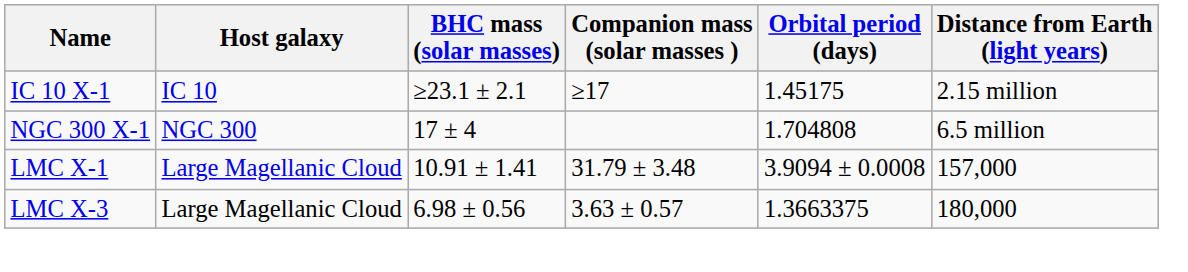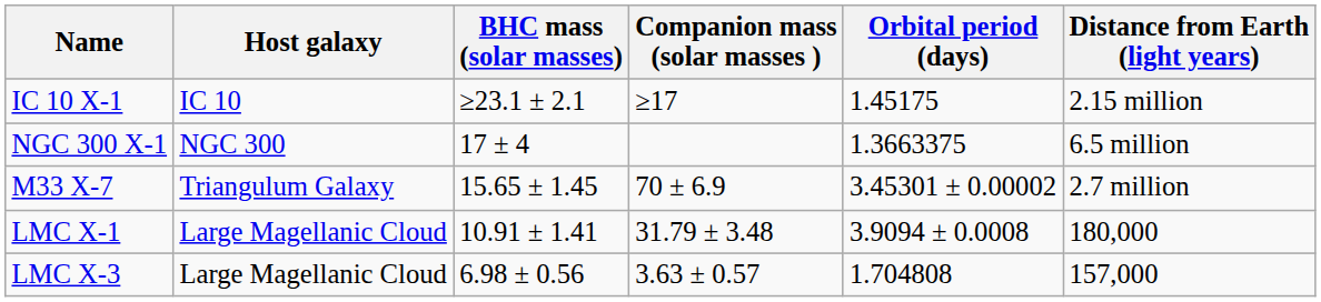 <table class="wikitable sortable">
 <tr>
 <th>Name</th>
 <th>Host galaxy</th>
 <th><a href='#'>BHC</a> mass<br>(<a href='#'>solar masses</a>)</th>
 <th>Companion mass<br>(solar masses )</th>
 <th><a href='#'>Orbital period</a><br>(days)</th>
 <th>Distance from Earth<br>(<a href='#'>light years</a>)</th>
 </tr>
 <tr>
 <td><a href='#'>IC 10 X-1</a></td>
 <td><a href='#'>IC 10</a></td>
 <td>≥23.1 ± 2.1</td>
 <td>≥17</td>
 <td>1.45175</td>
 <td>2.15 million</td>
 </tr>
 <tr>
 <td><a href='#'>NGC 300 X-1</a></td>
 <td><a href='#'>NGC 300</a></td>
 <td>17 ± 4</td>
 <td></td>
-<td>1.704808</td>
+<td>1.3663375</td>
 <td>6.5 million</td>
+</tr>
+<tr>
+<td><a href='#'>M33 X-7</a></td>
+<td><a href='#'>Triangulum Galaxy</a></td>
+<td>15.65 ± 1.45</td>
+<td>70 ± 6.9</td>
+<td>3.45301 ± 0.00002</td>
+<td>2.7 million</td>
 </tr>
 <tr>
 <td><a href='#'>LMC X-1</a></td>
 <td><a href='#'>Large Magellanic Cloud</a></td>
 <td>10.91 ± 1.41</td>
 <td>31.79 ± 3.48</td>
 <td>3.9094 ± 0.0008</td>
-<td>157,000</td>
+<td>180,000</td>
 </tr>
 <tr>
 <td><a href='#'>LMC X-3</a></td>
 <td>Large Magellanic Cloud</td>
 <td>6.98 ± 0.56</td>
 <td>3.63 ± 0.57</td>
-<td>1.3663375</td>
-<td>180,000</td>
+<td>1.704808</td>
+<td>157,000</td>
 </tr>
 </table>
